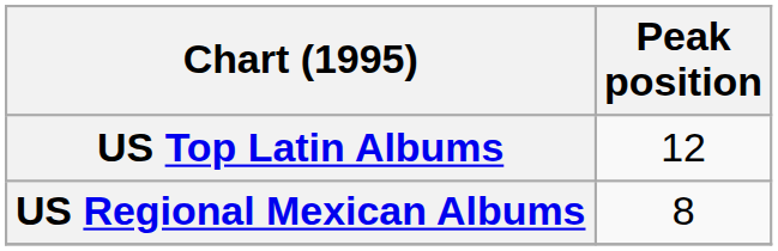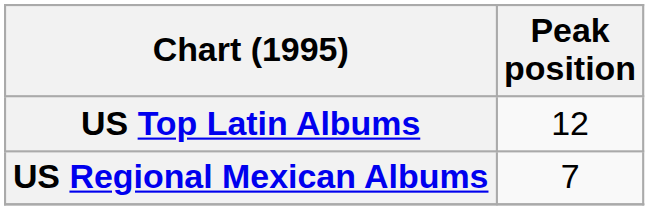 <table class="wikitable sortable plainrowheaders" style="text-align:center;">
 <tr>
 <th scope="col">Chart (1995)</th>
 <th scope="col">Peak<br>position</th>
 </tr>
 <tr>
 <th scope="row">US <a href='#'>Top Latin Albums</a></th>
 <td>12</td>
 </tr>
 <tr>
 <th scope="row">US <a href='#'>Regional Mexican Albums</a></th>
-<td>8</td>
+<td>7</td>
 </tr>
 <tr>
 </tr>
 </table>
